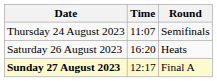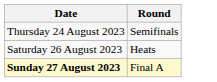 <table class="wikitable">
 <tr>
 <th>Date</th>
-<th>Time</th>
 <th>Round</th>
 </tr>
 <tr>
 <td>Thursday 24 August 2023</td>
-<td>11:07</td>
 <td>Semifinals</td>
 </tr>
 <tr>
 <td>Saturday 26 August 2023</td>
-<td>16:20</td>
 <td>Heats</td>
 </tr>
 <tr>
 <td style=background:lemonchiffon><strong>Sunday 27 August 2023</strong></td>
-<td style=background:lemonchiffon>12:17</td>
 <td style=background:lemonchiffon>Final A</td>
 </tr>
 </table>
